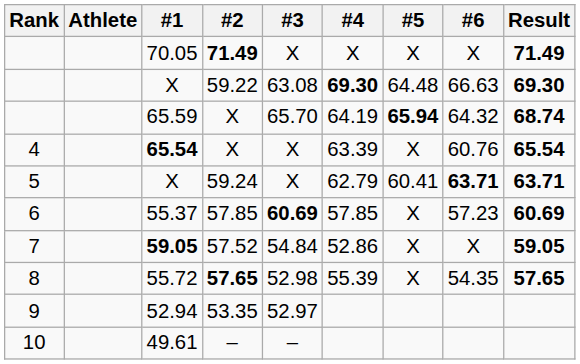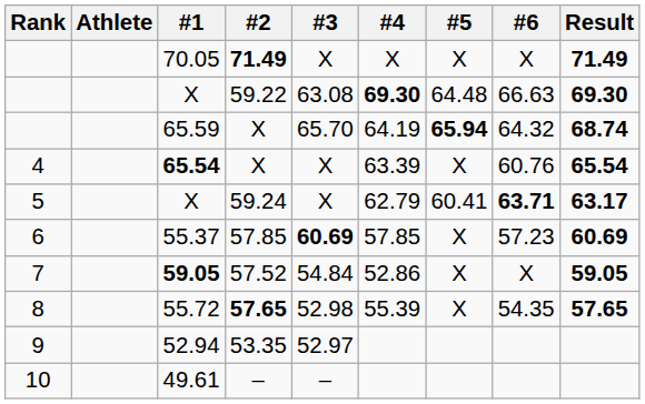 <table class="wikitable sortable" style="text-align:center">
 <tr>
 <th>Rank</th>
 <th>Athlete</th>
 <th>#1</th>
 <th>#2</th>
 <th>#3</th>
 <th>#4</th>
 <th>#5</th>
 <th>#6</th>
 <th>Result</th>
 </tr>
 <tr>
 <td></td>
 <td align=left></td>
 <td>70.05</td>
 <td><strong>71.49</strong></td>
 <td>X</td>
 <td>X</td>
 <td>X</td>
 <td>X</td>
 <td><strong>71.49</strong></td>
 </tr>
 <tr>
 <td></td>
 <td align=left></td>
 <td>X</td>
 <td>59.22</td>
 <td>63.08</td>
 <td><strong>69.30</strong></td>
 <td>64.48</td>
 <td>66.63</td>
 <td><strong>69.30</strong></td>
 </tr>
 <tr>
 <td></td>
 <td align=left></td>
 <td>65.59</td>
 <td>X</td>
 <td>65.70</td>
 <td>64.19</td>
 <td><strong>65.94</strong></td>
 <td>64.32</td>
 <td><strong>68.74</strong></td>
 </tr>
 <tr>
 <td>4</td>
 <td align=left></td>
 <td><strong>65.54</strong></td>
 <td>X</td>
 <td>X</td>
 <td>63.39</td>
 <td>X</td>
 <td>60.76</td>
 <td><strong>65.54</strong></td>
 </tr>
 <tr>
 <td>5</td>
 <td align=left></td>
 <td>X</td>
 <td>59.24</td>
 <td>X</td>
 <td>62.79</td>
 <td>60.41</td>
 <td><strong>63.71</strong></td>
-<td><strong>63.71</strong></td>
+<td><strong>63.17</strong></td>
 </tr>
 <tr>
 <td>6</td>
 <td align=left></td>
 <td>55.37</td>
 <td>57.85</td>
 <td><strong>60.69</strong></td>
 <td>57.85</td>
 <td>X</td>
 <td>57.23</td>
 <td><strong>60.69</strong></td>
 </tr>
 <tr>
 <td>7</td>
 <td align=left></td>
 <td><strong>59.05</strong></td>
 <td>57.52</td>
 <td>54.84</td>
 <td>52.86</td>
 <td>X</td>
 <td>X</td>
 <td><strong>59.05</strong></td>
 </tr>
 <tr>
 <td>8</td>
 <td align=left></td>
 <td>55.72</td>
 <td><strong>57.65</strong></td>
 <td>52.98</td>
 <td>55.39</td>
 <td>X</td>
 <td>54.35</td>
 <td><strong>57.65</strong></td>
 </tr>
 <tr>
 <td>9</td>
 <td align=left></td>
 <td>52.94</td>
 <td>53.35</td>
 <td>52.97</td>
 <td></td>
 <td></td>
 <td></td>
 <td></td>
 </tr>
 <tr>
 <td>10</td>
 <td align=left></td>
 <td>49.61</td>
 <td>–</td>
 <td>–</td>
 <td></td>
 <td></td>
 <td></td>
 <td></td>
 </tr>
 </table>
